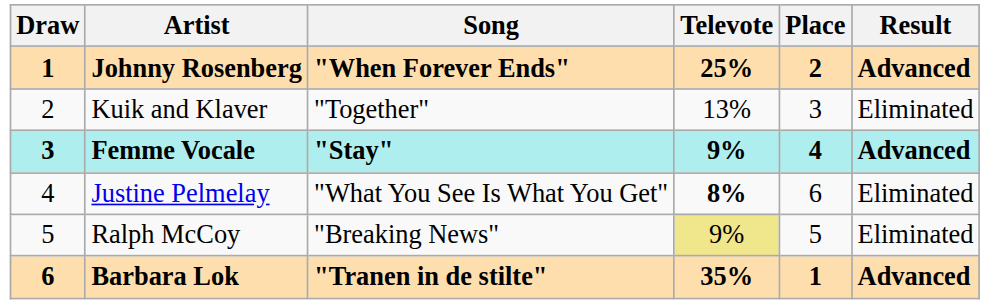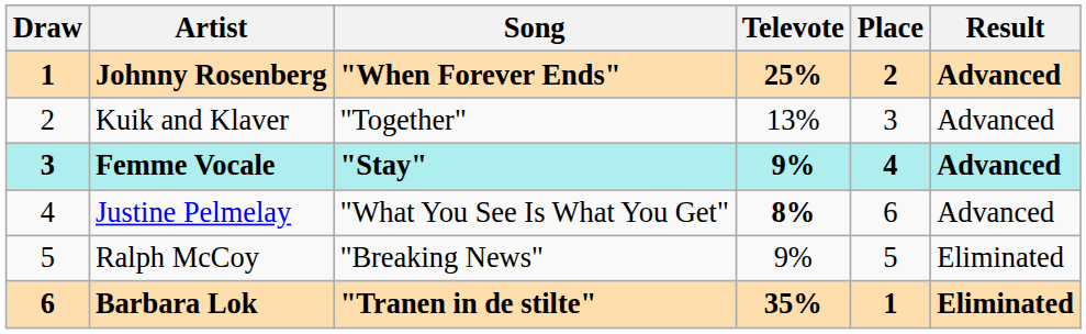 <table class="sortable wikitable" style="margin: 1em auto 1em auto; text-align:center;">
 <tr>
 <th>Draw</th>
 <th>Artist</th>
 <th>Song</th>
 <th>Televote</th>
 <th>Place</th>
 <th>Result</th>
 </tr>
 <tr style="font-weight:bold; background:navajowhite;">
 <td>1</td>
 <td align="left">Johnny Rosenberg</td>
 <td align="left">"When Forever Ends"</td>
 <td>25%</td>
 <td>2</td>
 <td align="left">Advanced</td>
 </tr>
 <tr>
 <td>2</td>
 <td align="left">Kuik and Klaver</td>
 <td align="left">"Together"</td>
 <td>13%</td>
 <td>3</td>
-<td align="left">Eliminated</td>
+<td align="left">Advanced</td>
 </tr>
 <tr style="font-weight:bold; background:paleturquoise;">
 <td>3</td>
 <td align="left">Femme Vocale</td>
 <td align="left">"Stay"</td>
 <td>9%</td>
 <td>4</td>
 <td align="left">Advanced</td>
 </tr>
 <tr>
 <td>4</td>
 <td align="left"><a href='#'>Justine Pelmelay</a></td>
 <td align="left">"What You See Is What You Get"</td>
 <td><strong>8%</strong></td>
 <td>6</td>
-<td align="left">Eliminated</td>
+<td align="left">Advanced</td>
 </tr>
 <tr>
 <td>5</td>
 <td align="left">Ralph McCoy</td>
 <td align="left">"Breaking News"</td>
-<td style="background: khaki;">9%</td>
+<td>9%</td>
 <td>5</td>
 <td align="left">Eliminated</td>
 </tr>
 <tr style="font-weight:bold; background:navajowhite;">
 <td>6</td>
 <td align="left">Barbara Lok</td>
 <td align="left">"Tranen in de stilte"</td>
 <td>35%</td>
 <td>1</td>
-<td align="left">Advanced</td>
+<td align="left">Eliminated</td>
 </tr>
 </table>
